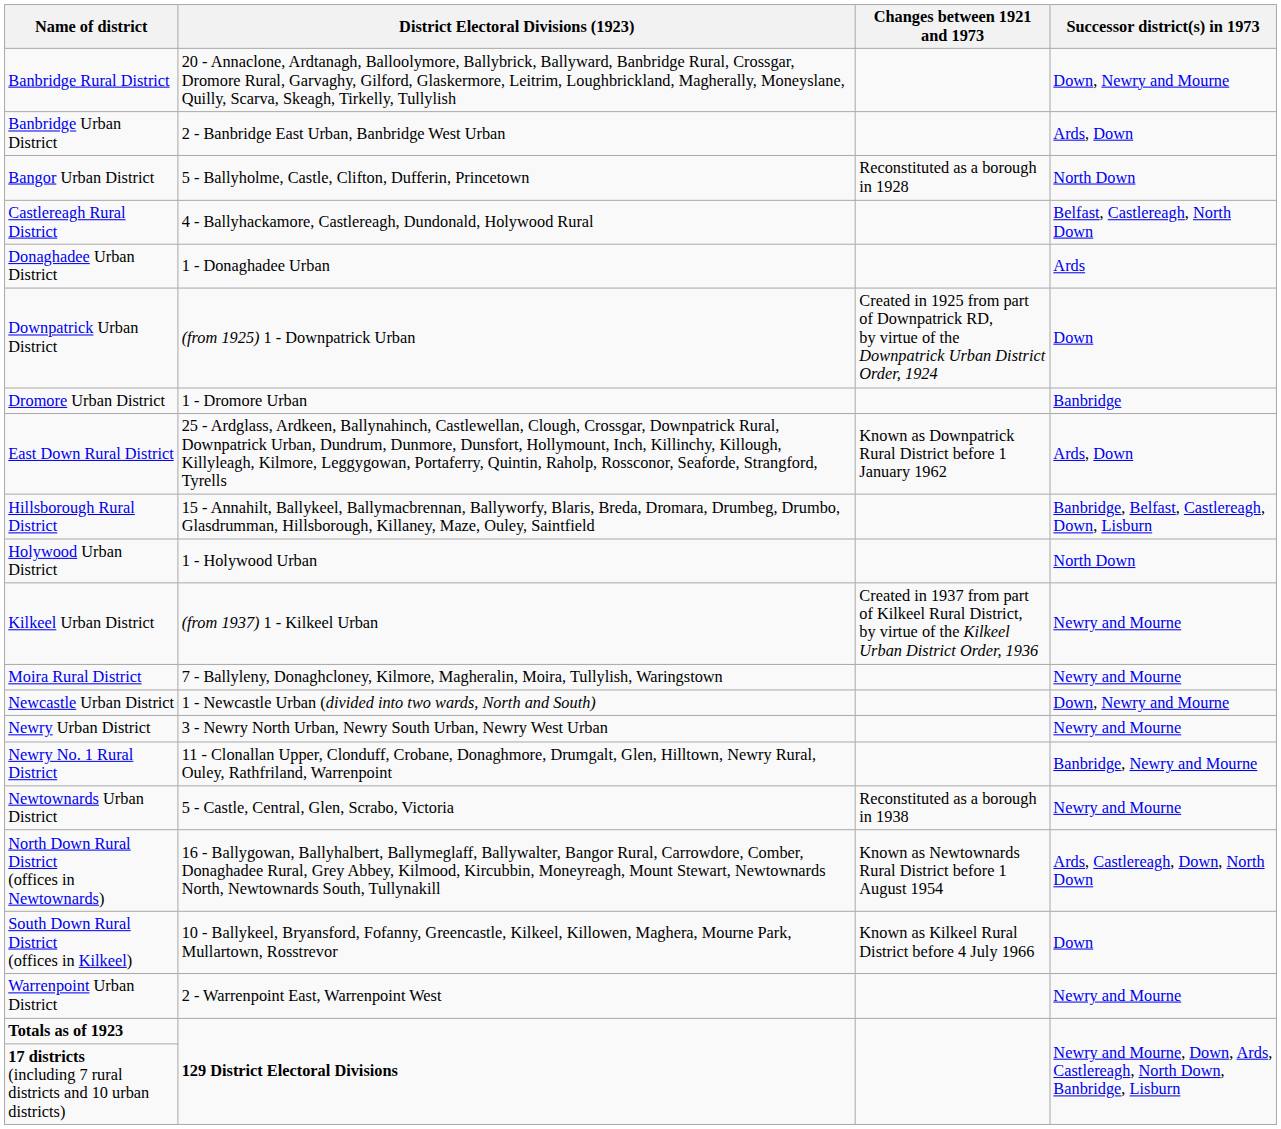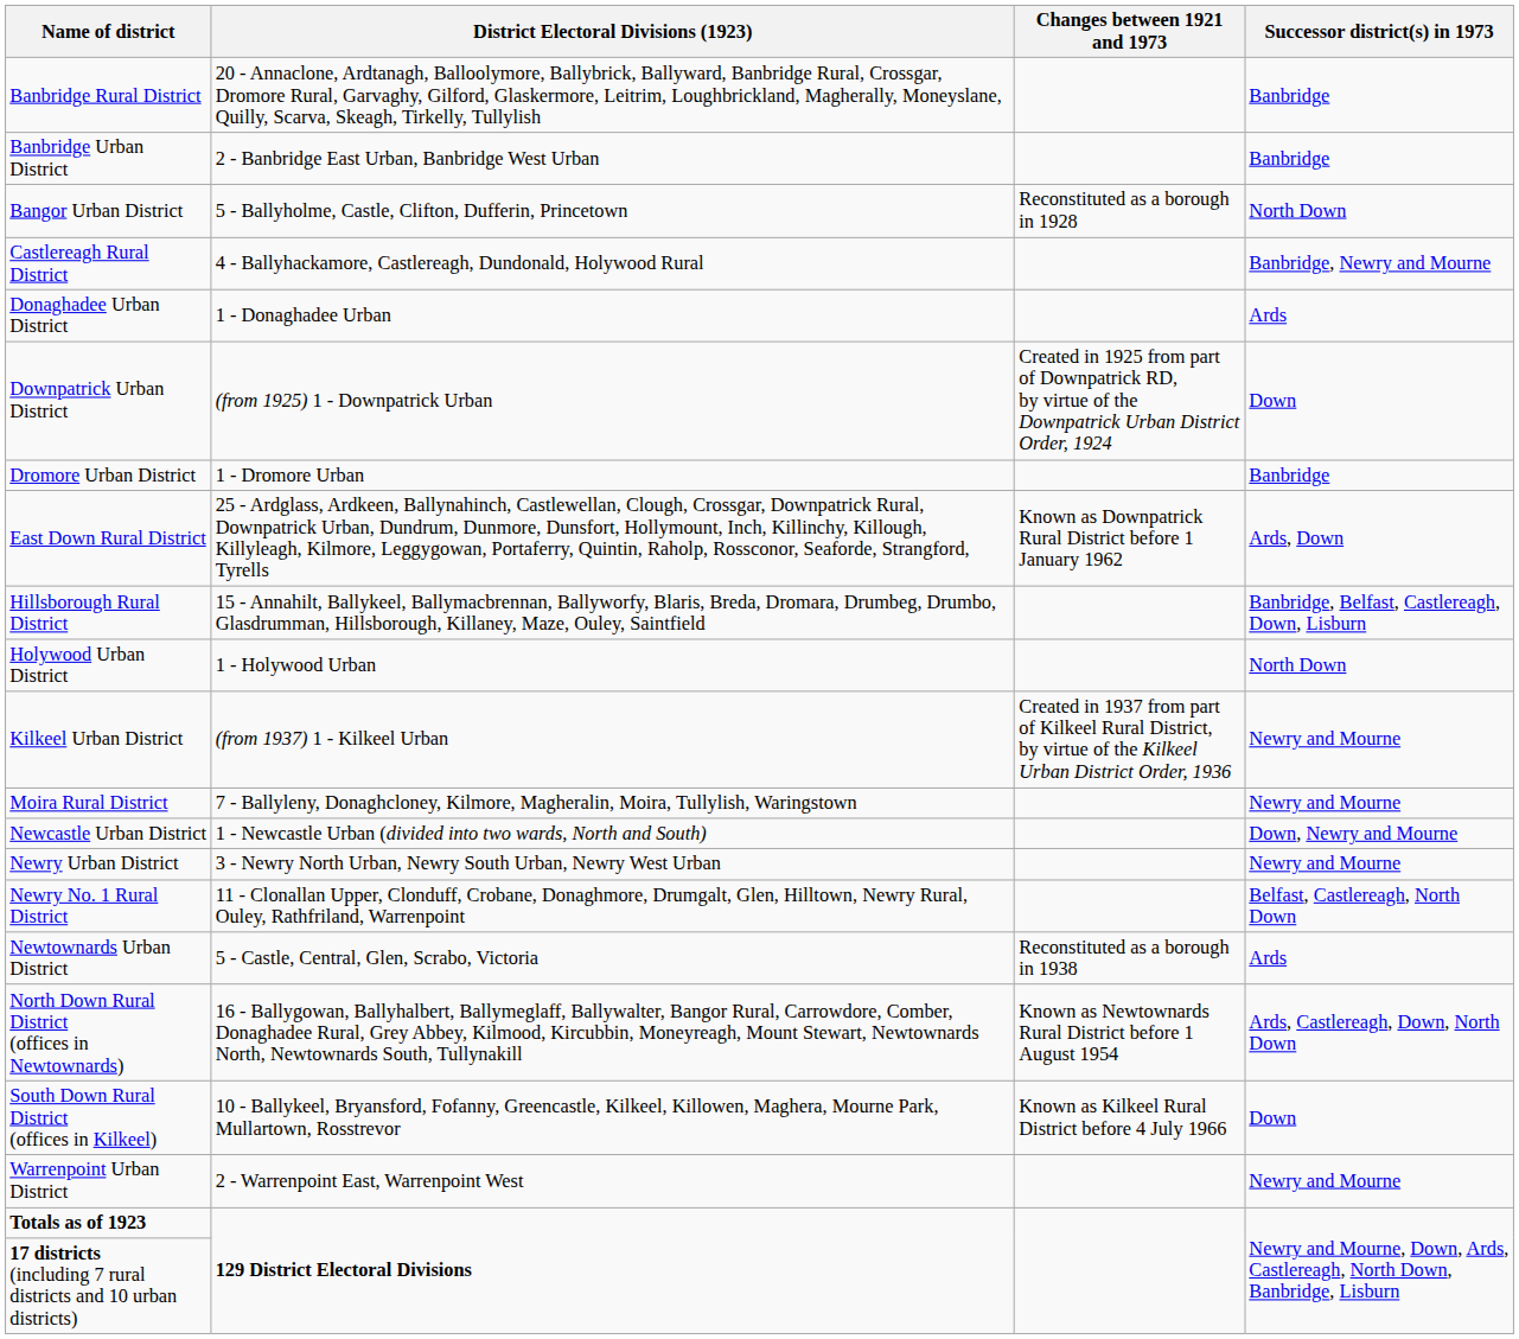 <table class="wikitable">
 <tr>
 <th>Name of district</th>
 <th>District Electoral Divisions (1923)</th>
 <th>Changes between 1921 and 1973</th>
 <th>Successor district(s) in 1973</th>
 </tr>
 <tr>
 <td><a href='#'>Banbridge Rural District</a></td>
 <td>20 - Annaclone, Ardtanagh, Balloolymore, Ballybrick, Ballyward, Banbridge Rural, Crossgar, Dromore Rural, Garvaghy, Gilford, Glaskermore, Leitrim, Loughbrickland, Magherally, Moneyslane, Quilly, Scarva, Skeagh, Tirkelly, Tullylish</td>
 <td></td>
-<td><a href='#'>Down</a>, <a href='#'>Newry and Mourne</a></td>
+<td><a href='#'>Banbridge</a></td>
 </tr>
 <tr>
 <td><a href='#'>Banbridge</a> Urban District</td>
 <td>2 - Banbridge East Urban, Banbridge West Urban</td>
 <td></td>
-<td><a href='#'>Ards</a>, <a href='#'>Down</a></td>
+<td><a href='#'>Banbridge</a></td>
 </tr>
 <tr>
 <td><a href='#'>Bangor</a> Urban District</td>
 <td>5 - Ballyholme, Castle, Clifton, Dufferin, Princetown</td>
 <td>Reconstituted as a borough in 1928</td>
 <td><a href='#'>North Down</a></td>
 </tr>
 <tr>
 <td><a href='#'>Castlereagh Rural District</a></td>
 <td>4 - Ballyhackamore, Castlereagh, Dundonald, Holywood Rural</td>
 <td></td>
-<td><a href='#'>Belfast</a>, <a href='#'>Castlereagh</a>, <a href='#'>North Down</a></td>
+<td><a href='#'>Banbridge</a>, <a href='#'>Newry and Mourne</a></td>
 </tr>
 <tr>
 <td><a href='#'>Donaghadee</a> Urban District</td>
 <td>1 - Donaghadee Urban</td>
 <td></td>
 <td><a href='#'>Ards</a></td>
 </tr>
 <tr>
 <td><a href='#'>Downpatrick</a> Urban District</td>
 <td><em>(from 1925)</em> 1 - Downpatrick Urban</td>
 <td>Created in 1925 from part of Downpatrick RD, <br>by virtue of the <em>Downpatrick Urban District Order, 1924</em></td>
 <td><a href='#'>Down</a></td>
 </tr>
 <tr>
 <td><a href='#'>Dromore</a> Urban District</td>
 <td>1 - Dromore Urban</td>
 <td></td>
 <td><a href='#'>Banbridge</a></td>
 </tr>
 <tr>
 <td><a href='#'>East Down Rural District</a></td>
 <td>25 -  Ardglass, Ardkeen, Ballynahinch, Castlewellan, Clough, Crossgar, Downpatrick Rural, Downpatrick Urban, Dundrum, Dunmore, Dunsfort, Hollymount, Inch, Killinchy, Killough, Killyleagh, Kilmore, Leggygowan, Portaferry, Quintin, Raholp, Rossconor, Seaforde, Strangford, Tyrells</td>
 <td>Known as Downpatrick Rural District before 1 January 1962</td>
 <td><a href='#'>Ards</a>, <a href='#'>Down</a></td>
 </tr>
 <tr>
 <td><a href='#'>Hillsborough Rural District</a></td>
 <td>15 - Annahilt, Ballykeel, Ballymacbrennan, Ballyworfy, Blaris, Breda, Dromara, Drumbeg, Drumbo, Glasdrumman, Hillsborough, Killaney, Maze, Ouley, Saintfield</td>
 <td></td>
 <td><a href='#'>Banbridge</a>, <a href='#'>Belfast</a>, <a href='#'>Castlereagh</a>, <a href='#'>Down</a>, <a href='#'>Lisburn</a></td>
 </tr>
 <tr>
 <td><a href='#'>Holywood</a> Urban District</td>
 <td>1 - Holywood Urban</td>
 <td></td>
 <td><a href='#'>North Down</a></td>
 </tr>
 <tr>
 <td><a href='#'>Kilkeel</a> Urban District</td>
 <td><em>(from 1937)</em> 1 - Kilkeel Urban</td>
 <td>Created in 1937 from part of Kilkeel Rural District, <br>by virtue of the <em>Kilkeel Urban District Order, 1936</em></td>
 <td><a href='#'>Newry and Mourne</a></td>
 </tr>
 <tr>
 <td><a href='#'>Moira Rural District</a></td>
 <td>7 - Ballyleny, Donaghcloney, Kilmore, Magheralin, Moira, Tullylish, Waringstown</td>
 <td></td>
 <td><a href='#'>Newry and Mourne</a></td>
 </tr>
 <tr>
 <td><a href='#'>Newcastle</a> Urban District</td>
 <td>1 - Newcastle Urban (<em>divided into two wards, North and South)</em></td>
 <td></td>
 <td><a href='#'>Down</a>, <a href='#'>Newry and Mourne</a></td>
 </tr>
 <tr>
 <td><a href='#'>Newry</a> Urban District</td>
 <td>3 - Newry North Urban, Newry South Urban, Newry West Urban</td>
 <td></td>
 <td><a href='#'>Newry and Mourne</a></td>
 </tr>
 <tr>
 <td><a href='#'>Newry No. 1 Rural District</a></td>
 <td>11 - Clonallan Upper, Clonduff, Crobane, Donaghmore, Drumgalt, Glen, Hilltown, Newry Rural, Ouley, Rathfriland, Warrenpoint</td>
 <td></td>
-<td><a href='#'>Banbridge</a>, <a href='#'>Newry and Mourne</a></td>
+<td><a href='#'>Belfast</a>, <a href='#'>Castlereagh</a>, <a href='#'>North Down</a></td>
 </tr>
 <tr>
 <td><a href='#'>Newtownards</a> Urban District</td>
 <td>5 - Castle, Central, Glen, Scrabo, Victoria</td>
 <td>Reconstituted as a borough in 1938</td>
-<td><a href='#'>Newry and Mourne</a></td>
+<td><a href='#'>Ards</a></td>
 </tr>
 <tr>
 <td><a href='#'>North Down Rural District</a><br>(offices in <a href='#'>Newtownards</a>)</td>
 <td>16 - Ballygowan, Ballyhalbert, Ballymeglaff, Ballywalter, Bangor Rural, Carrowdore, Comber, Donaghadee Rural, Grey Abbey, Kilmood, Kircubbin, Moneyreagh, Mount Stewart, Newtownards North, Newtownards South, Tullynakill</td>
 <td>Known as Newtownards Rural District before 1 August 1954</td>
 <td><a href='#'>Ards</a>, <a href='#'>Castlereagh</a>, <a href='#'>Down</a>, <a href='#'>North Down</a></td>
 </tr>
 <tr>
 <td><a href='#'>South Down Rural District</a><br>(offices in <a href='#'>Kilkeel</a>)</td>
 <td>10 - Ballykeel, Bryansford, Fofanny, Greencastle, Kilkeel, Killowen, Maghera, Mourne Park, Mullartown, Rosstrevor</td>
 <td>Known as Kilkeel Rural District before 4 July 1966</td>
 <td><a href='#'>Down</a></td>
 </tr>
 <tr>
 <td><a href='#'>Warrenpoint</a> Urban District</td>
 <td>2 - Warrenpoint East, Warrenpoint West</td>
 <td></td>
 <td><a href='#'>Newry and Mourne</a></td>
 </tr>
 <tr>
 <td><strong>Totals as of 1923</strong></td>
 <td rowspan="2"><strong>129 District Electoral Divisions</strong></td>
 <td rowspan="2"></td>
 <td rowspan="2"><a href='#'>Newry and Mourne</a>, <a href='#'>Down</a>, <a href='#'>Ards</a>, <a href='#'>Castlereagh</a>, <a href='#'>North Down</a>, <a href='#'>Banbridge</a>, <a href='#'>Lisburn</a></td>
 </tr>
 <tr>
 <td><strong>17 districts</strong><br>(including 7 rural districts and 10 urban districts)</td>
 </tr>
 </table>
